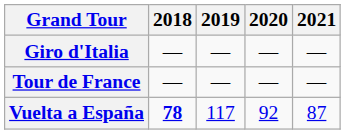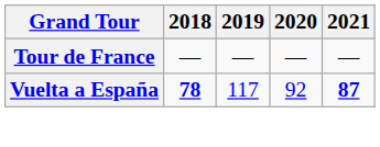 <table class="wikitable plainrowheaders">
 <tr>
 <th scope="col"><a href='#'>Grand Tour</a></th>
 <th scope="col">2018</th>
 <th scope="col">2019</th>
 <th scope="col">2020</th>
 <th scope="col">2021</th>
-</tr>
-<tr style="text-align:center;">
-<th scope="row"> <a href='#'>Giro d'Italia</a></th>
-<td>—</td>
-<td>—</td>
-<td>—</td>
-<td>—</td>
 </tr>
 <tr style="text-align:center;">
 <th scope="row"> <a href='#'>Tour de France</a></th>
 <td>—</td>
 <td>—</td>
 <td>—</td>
 <td>—</td>
 </tr>
 <tr style="text-align:center;">
 <th scope="row"> <a href='#'>Vuelta a España</a></th>
 <td><strong><a href='#'>78</a></strong></td>
 <td><a href='#'>117</a></td>
 <td><a href='#'>92</a></td>
-<td><a href='#'>87</a></td>
+<td><strong><a href='#'>87</a></strong></td>
 </tr>
 </table>
